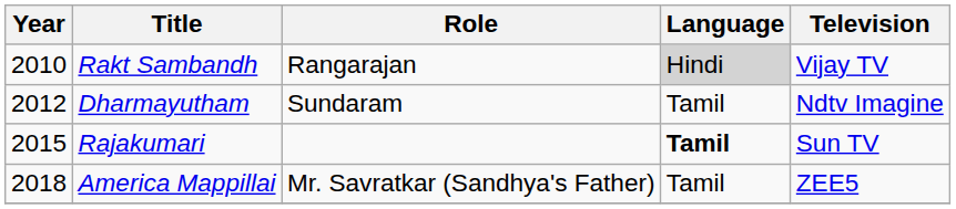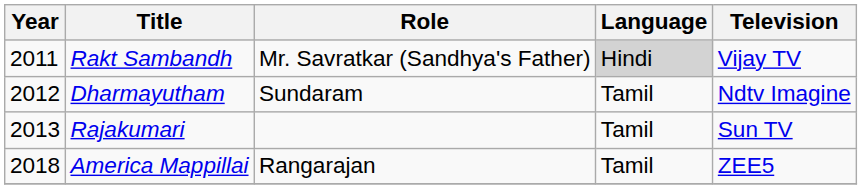 <table class="wikitable">
 <tr>
 <th>Year</th>
 <th>Title</th>
 <th>Role</th>
 <th>Language</th>
 <th>Television</th>
 </tr>
 <tr>
-<td>2010</td>
+<td>2011</td>
 <td><em><a href='#'>Rakt Sambandh</a> </em></td>
-<td>Rangarajan</td>
+<td>Mr. Savratkar (Sandhya's Father)</td>
 <td style="background: lightgrey;">Hindi</td>
 <td><a href='#'>Vijay TV</a></td>
 </tr>
 <tr>
 <td>2012</td>
 <td><em><a href='#'>Dharmayutham</a></em></td>
 <td>Sundaram</td>
 <td>Tamil</td>
 <td><a href='#'>Ndtv Imagine</a></td>
 </tr>
 <tr>
-<td>2015</td>
+<td>2013</td>
 <td><em><a href='#'>Rajakumari</a></em></td>
 <td></td>
-<td><strong>Tamil</strong></td>
+<td>Tamil</td>
 <td><a href='#'>Sun TV</a></td>
 </tr>
 <tr>
 <td>2018</td>
 <td><em><a href='#'>America Mappillai</a></em></td>
-<td>Mr. Savratkar (Sandhya's Father)</td>
+<td>Rangarajan</td>
 <td>Tamil</td>
 <td><a href='#'>ZEE5</a></td>
 </tr>
 <tr>
 </tr>
 </table>
